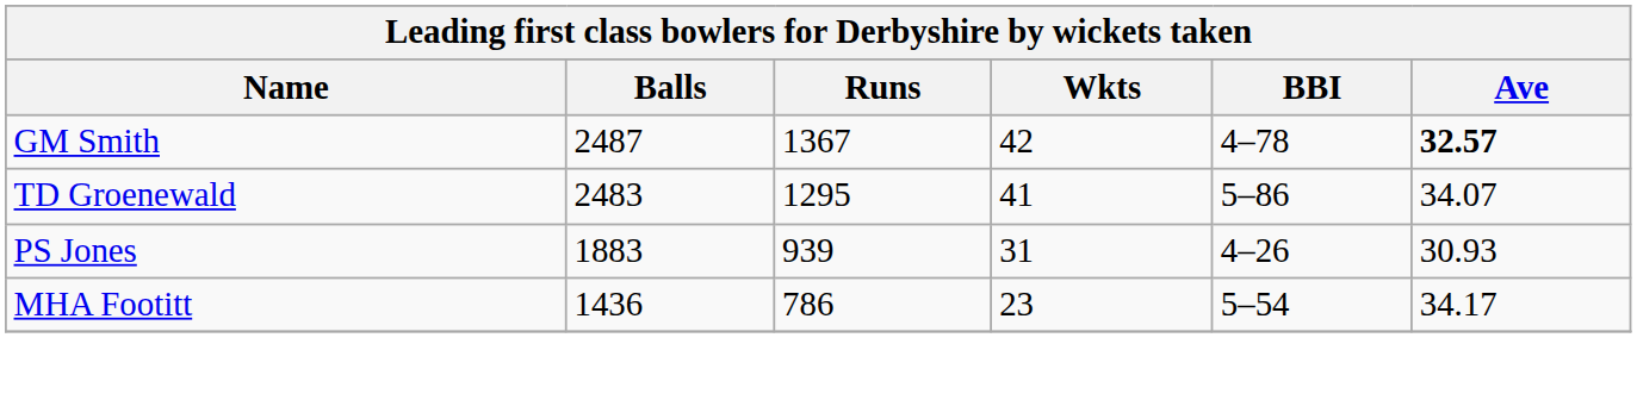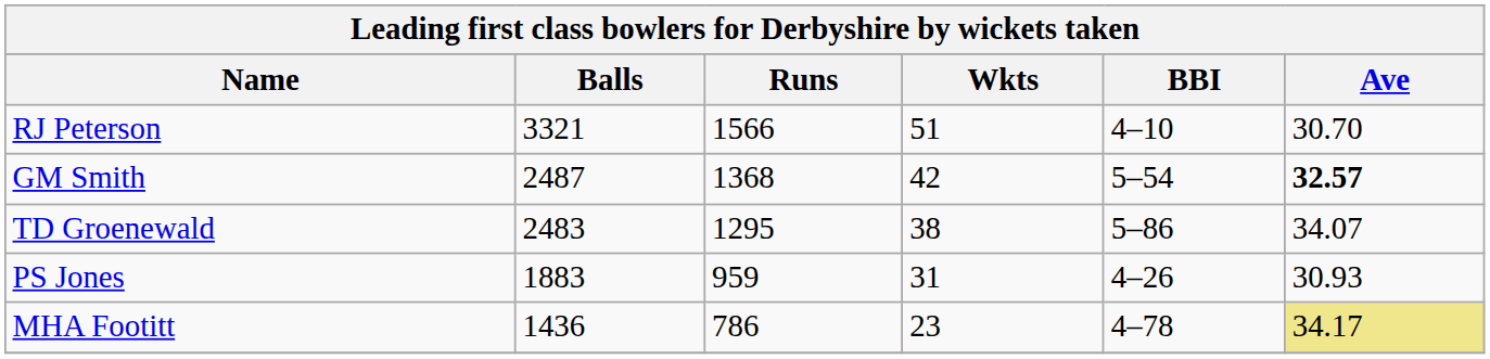 <table class="wikitable" width="60%">
 <tr bgcolor="#efefef">
 <th colspan=6>Leading first class bowlers for Derbyshire by  wickets taken</th>
 </tr>
 <tr bgcolor="#efefef">
 <th>Name</th>
 <th>Balls</th>
 <th>Runs</th>
 <th>Wkts</th>
 <th>BBI</th>
 <th><a href='#'>Ave</a></th>
 </tr>
 <tr>
+<td><a href='#'>RJ Peterson</a></td>
+<td>3321</td>
+<td>1566</td>
+<td>51</td>
+<td>4–10</td>
+<td>30.70</td>
+</tr>
+<tr>
 <td><a href='#'>GM Smith</a></td>
 <td>2487</td>
-<td>1367</td>
+<td>1368</td>
 <td>42</td>
-<td>4–78</td>
+<td>5–54</td>
 <td><strong>32.57</strong></td>
 </tr>
 <tr>
 <td><a href='#'>TD Groenewald</a></td>
 <td>2483</td>
 <td>1295</td>
-<td>41</td>
+<td>38</td>
 <td>5–86</td>
 <td>34.07</td>
 </tr>
 <tr>
 <td><a href='#'>PS Jones</a></td>
 <td>1883</td>
-<td>939</td>
+<td>959</td>
 <td>31</td>
 <td>4–26</td>
 <td>30.93</td>
 </tr>
 <tr>
 <td><a href='#'>MHA Footitt</a></td>
 <td>1436</td>
 <td>786</td>
 <td>23</td>
-<td>5–54</td>
-<td>34.17</td>
+<td>4–78</td>
+<td style="background: khaki;">34.17</td>
 </tr>
 <tr>
 </tr>
 </table>
